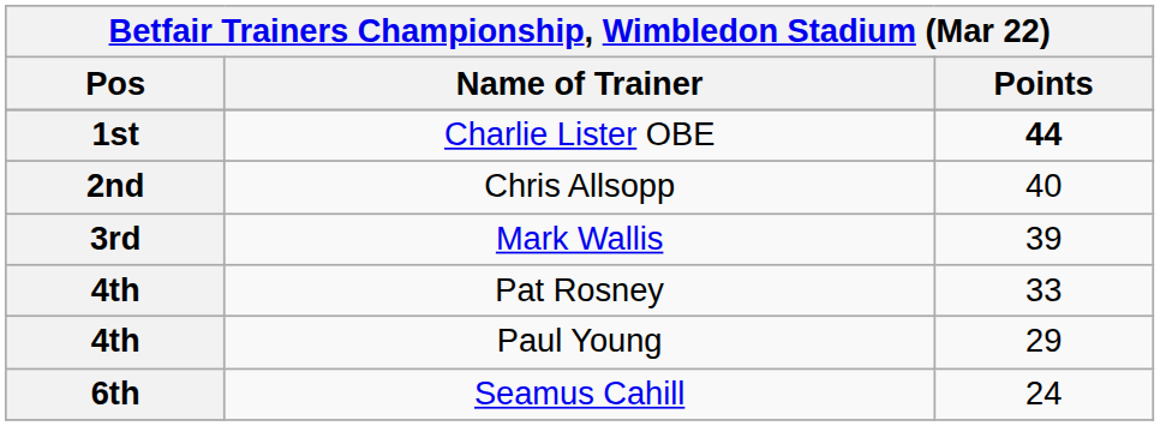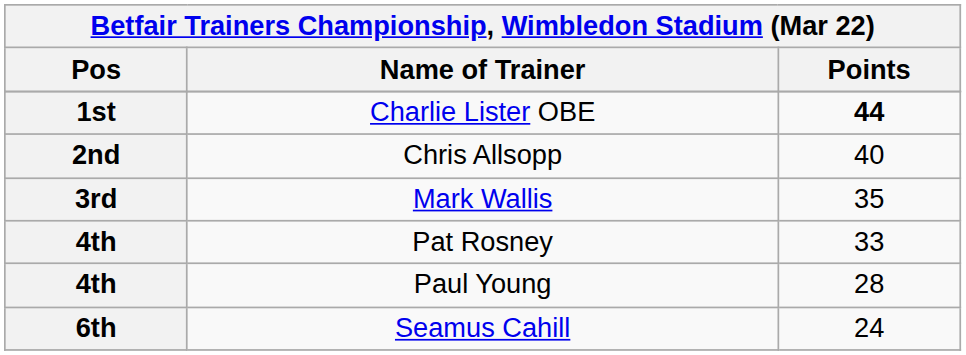 <table class="wikitable">
 <tr>
 <th colspan="3"><a href='#'>Betfair Trainers Championship</a>, <a href='#'>Wimbledon Stadium</a> (Mar 22)</th>
 </tr>
 <tr>
 <th width=100>Pos</th>
 <th width=340>Name of Trainer</th>
 <th width=100>Points</th>
 </tr>
 <tr>
 </tr>
 <tr align=center>
 <th>1st</th>
 <td><a href='#'>Charlie Lister</a> OBE</td>
 <td align-center><strong>44</strong></td>
 </tr>
 <tr align=center>
 <th>2nd</th>
 <td>Chris Allsopp</td>
 <td align-center>40</td>
 </tr>
 <tr align=center>
 <th>3rd</th>
 <td><a href='#'>Mark Wallis</a></td>
-<td align-center>39</td>
+<td align-center>35</td>
 </tr>
 <tr align=center>
 <th>4th</th>
 <td>Pat Rosney</td>
 <td align-center>33</td>
 </tr>
 <tr align=center>
 <th>4th</th>
 <td>Paul Young</td>
-<td align-center>29</td>
+<td align-center>28</td>
 </tr>
 <tr align=center>
 <th>6th</th>
 <td><a href='#'>Seamus Cahill</a></td>
 <td align-center>24</td>
 </tr>
 </table>
